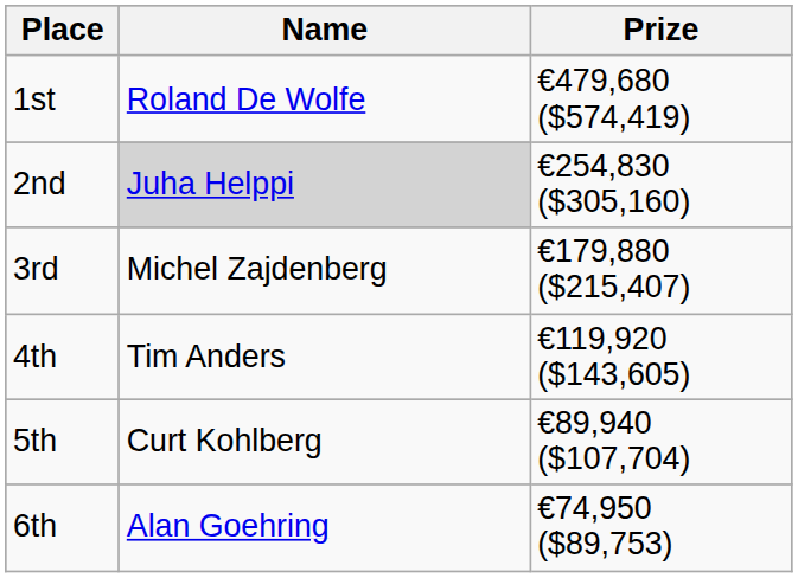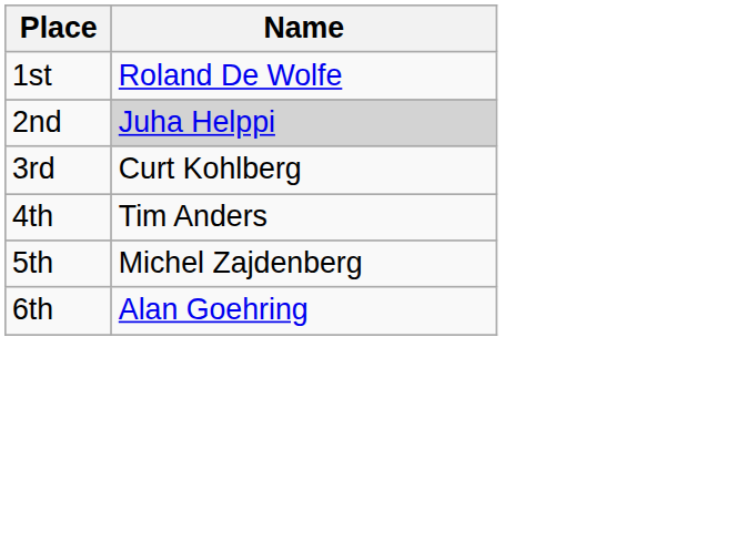 <table class="wikitable">
 <tr>
 <th width="50">Place</th>
 <th width="200">Name</th>
-<th width="125">Prize</th>
 </tr>
 <tr>
 <td>1st</td>
 <td><a href='#'>Roland De Wolfe</a></td>
-<td>€479,680 ($574,419)</td>
 </tr>
 <tr>
 <td>2nd</td>
 <td style="background: lightgrey;"><a href='#'>Juha Helppi</a></td>
-<td>€254,830 ($305,160)</td>
 </tr>
 <tr>
 <td>3rd</td>
-<td>Michel Zajdenberg</td>
-<td>€179,880 ($215,407)</td>
+<td>Curt Kohlberg</td>
 </tr>
 <tr>
 <td>4th</td>
 <td>Tim Anders</td>
-<td>€119,920 ($143,605)</td>
 </tr>
 <tr>
 <td>5th</td>
-<td>Curt Kohlberg</td>
-<td>€89,940 ($107,704)</td>
+<td>Michel Zajdenberg</td>
 </tr>
 <tr>
 <td>6th</td>
 <td><a href='#'>Alan Goehring</a></td>
-<td>€74,950 ($89,753)</td>
 </tr>
 </table>
